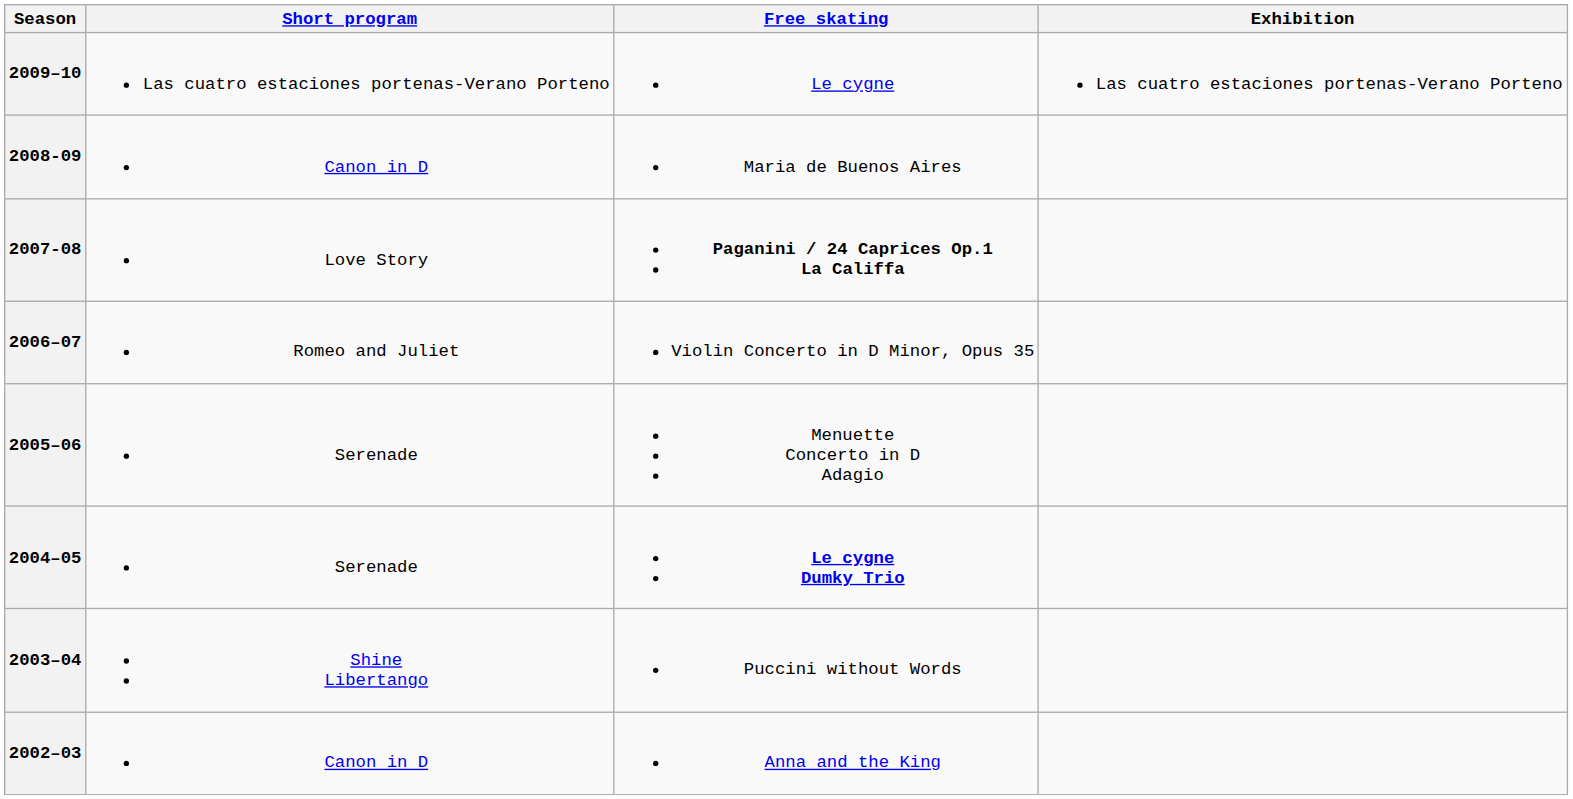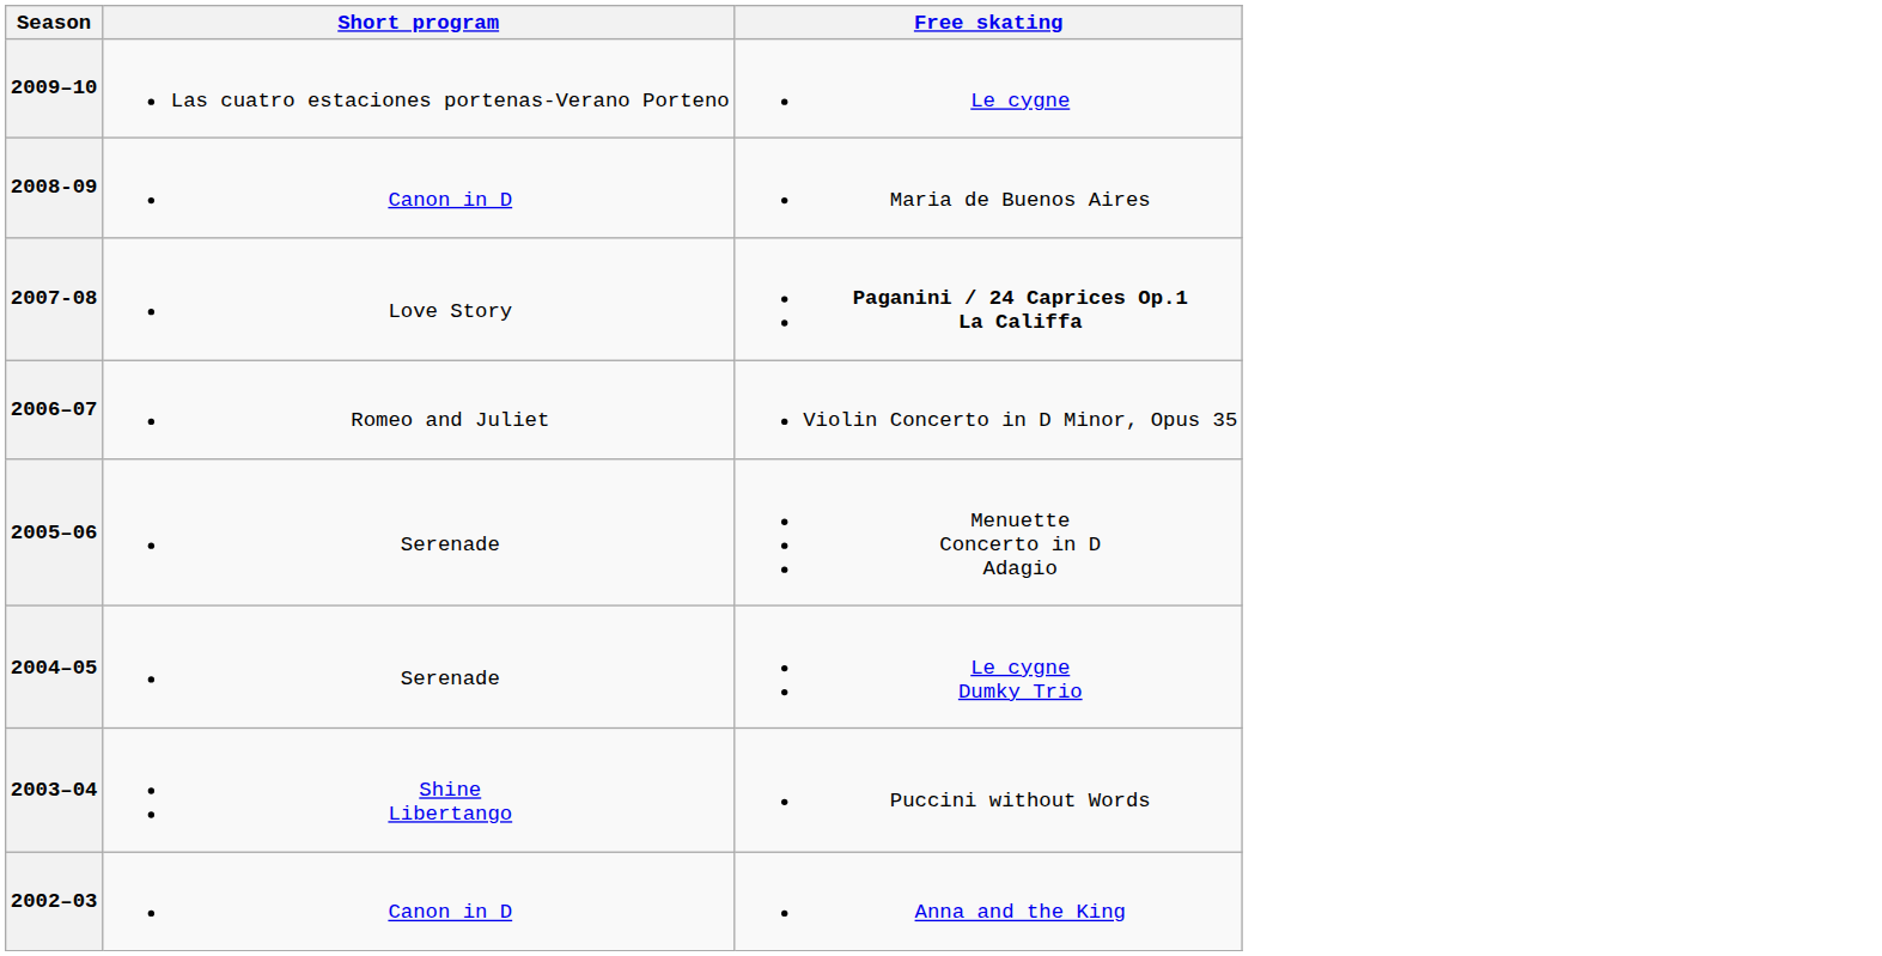 <table class=wikitable style=text-align:center>
 <tr>
 <th>Season</th>
 <th><a href='#'>Short program</a></th>
 <th><a href='#'>Free skating</a></th>
-<th>Exhibition</th>
 </tr>
 <tr>
 <th>2009–10 <br> </th>
 <td><br><ul><li>Las cuatro estaciones portenas-Verano Porteno <br></li></ul></td>
 <td><br><ul><li><a href='#'>Le cygne</a> <br></li></ul></td>
-<td><br><ul><li>Las cuatro estaciones portenas-Verano Porteno <br></li></ul></td>
 </tr>
 <tr>
 <th>2008-09 <br></th>
 <td><br><ul><li><a href='#'>Canon in D</a> <br></li></ul></td>
 <td><br><ul><li>Maria de Buenos Aires <br></li></ul></td>
-<td></td>
 </tr>
 <tr>
 <th>2007-08 <br></th>
 <td><br><ul><li>Love Story <br></li></ul></td>
 <td><strong><br><ul><li>Paganini / 24 Caprices Op.1</li><li>La Califfa <br></li></ul></strong></td>
-<td></td>
 </tr>
 <tr>
 <th>2006–07 <br> </th>
 <td><br><ul><li>Romeo and Juliet <br></li></ul></td>
 <td><br><ul><li>Violin Concerto in D Minor, Opus 35 <br></li></ul></td>
-<td></td>
 </tr>
 <tr>
 <th>2005–06 <br> </th>
 <td><br><ul><li>Serenade <br></li></ul></td>
 <td><br><ul><li>Menuette <br></li><li>Concerto in D <br></li><li>Adagio <br></li></ul></td>
-<td></td>
 </tr>
 <tr>
 <th>2004–05 <br> </th>
 <td><br><ul><li>Serenade <br></li></ul></td>
-<td><strong><br><ul><li><a href='#'>Le cygne</a> <br></li><li><a href='#'>Dumky Trio</a> <br></li></ul></strong></td>
-<td></td>
+<td><br><ul><li><a href='#'>Le cygne</a> <br></li><li><a href='#'>Dumky Trio</a> <br></li></ul></td>
 </tr>
 <tr>
 <th>2003–04 <br> </th>
 <td><br><ul><li><a href='#'>Shine</a> <br></li><li><a href='#'>Libertango</a> <br></li></ul></td>
 <td><br><ul><li>Puccini without Words <br></li></ul></td>
-<td></td>
 </tr>
 <tr>
 <th>2002–03 <br> </th>
 <td><br><ul><li><a href='#'>Canon in D</a> <br></li></ul></td>
 <td><br><ul><li><a href='#'>Anna and the King</a> <br></li></ul></td>
-<td></td>
 </tr>
 </table>
